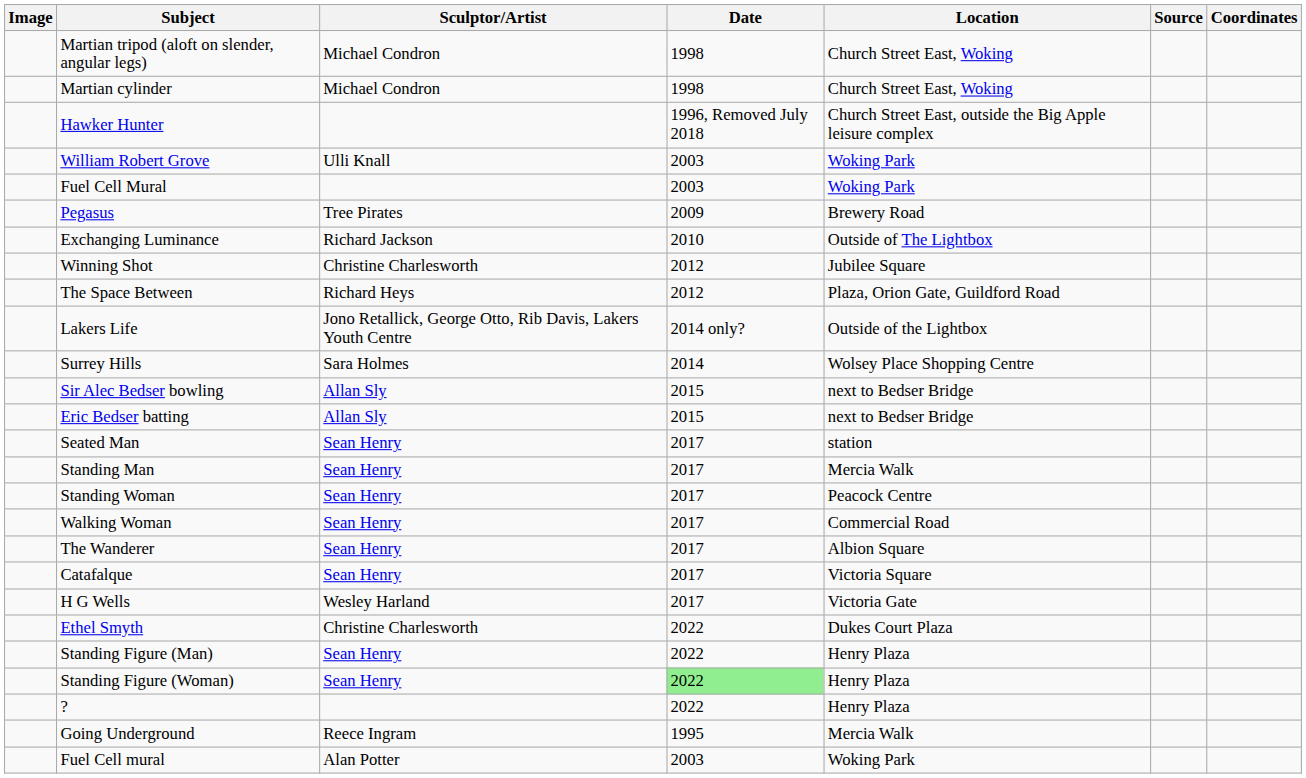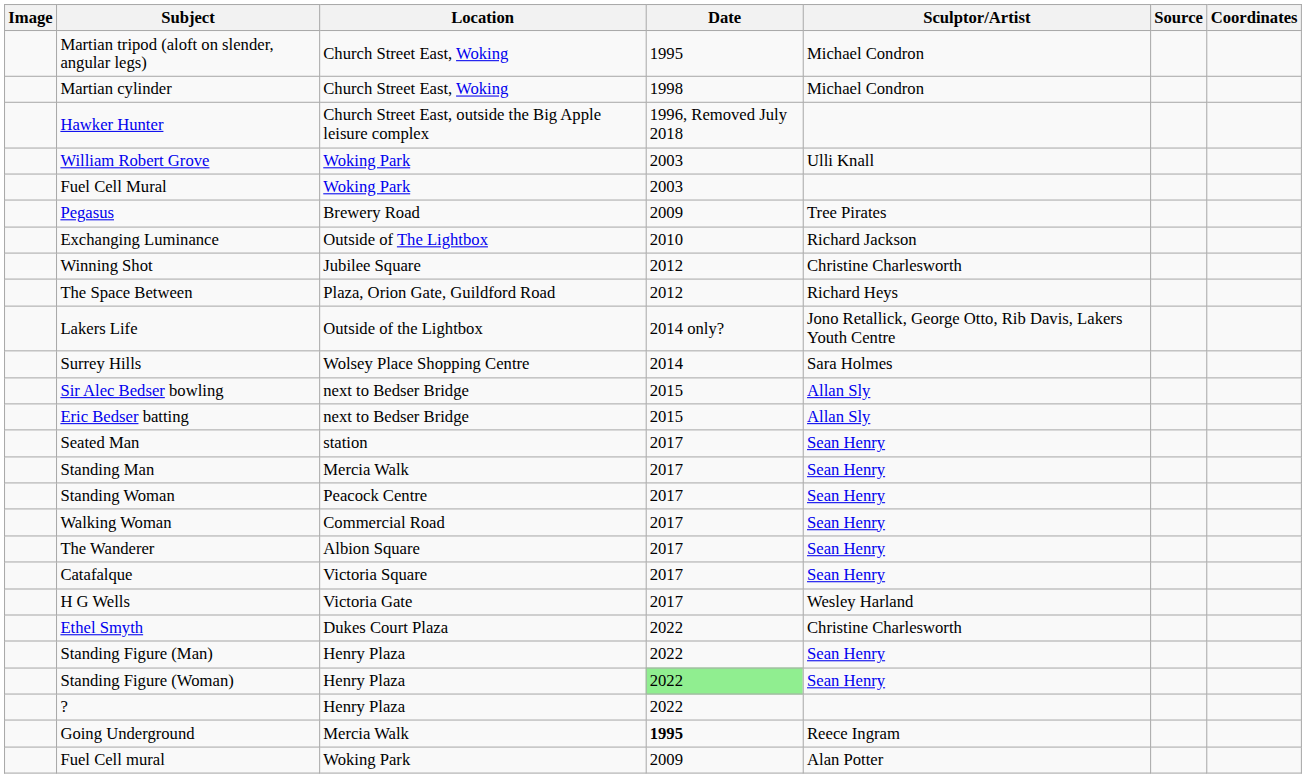 <table class="wikitable sortable">
 <tr>
 <th>Image</th>
 <th>Subject</th>
+<th>Location</th>
+<th>Date</th>
 <th>Sculptor/Artist</th>
-<th>Date</th>
-<th>Location</th>
 <th>Source</th>
 <th>Coordinates</th>
 </tr>
 <tr>
 <td></td>
 <td>Martian tripod (aloft on slender, angular legs)</td>
+<td>Church Street East, <a href='#'>Woking</a></td>
+<td>1995</td>
 <td>Michael Condron</td>
-<td>1998</td>
-<td>Church Street East, <a href='#'>Woking</a></td>
 <td></td>
 <td></td>
 </tr>
 <tr>
 <td></td>
 <td>Martian cylinder</td>
+<td>Church Street East, <a href='#'>Woking</a></td>
+<td>1998</td>
 <td>Michael Condron</td>
-<td>1998</td>
-<td>Church Street East, <a href='#'>Woking</a></td>
 <td></td>
 <td></td>
 </tr>
 <tr>
 <td></td>
 <td><a href='#'>Hawker Hunter</a></td>
+<td>Church Street East, outside the Big Apple leisure complex</td>
+<td>1996, Removed July 2018</td>
 <td></td>
-<td>1996, Removed July 2018</td>
-<td>Church Street East, outside the Big Apple leisure complex</td>
 <td></td>
 <td></td>
 </tr>
 <tr>
 <td></td>
 <td><a href='#'>William Robert Grove</a></td>
+<td><a href='#'>Woking Park</a></td>
+<td>2003</td>
 <td>Ulli Knall</td>
-<td>2003</td>
-<td><a href='#'>Woking Park</a></td>
 <td></td>
 <td></td>
 </tr>
 <tr>
 <td></td>
 <td>Fuel Cell Mural</td>
+<td><a href='#'>Woking Park</a></td>
+<td>2003</td>
 <td></td>
-<td>2003</td>
-<td><a href='#'>Woking Park</a></td>
 <td></td>
 <td></td>
 </tr>
 <tr>
 <td></td>
 <td><a href='#'>Pegasus</a></td>
+<td>Brewery Road</td>
+<td>2009</td>
 <td>Tree Pirates</td>
-<td>2009</td>
-<td>Brewery Road</td>
 <td></td>
 <td></td>
 </tr>
 <tr>
 <td></td>
 <td>Exchanging Luminance</td>
+<td>Outside of <a href='#'>The Lightbox</a></td>
+<td>2010</td>
 <td>Richard Jackson</td>
-<td>2010</td>
-<td>Outside of <a href='#'>The Lightbox</a></td>
 <td></td>
 <td></td>
 </tr>
 <tr>
 <td></td>
 <td>Winning Shot</td>
+<td>Jubilee Square</td>
+<td>2012</td>
 <td>Christine Charlesworth</td>
-<td>2012</td>
-<td>Jubilee Square</td>
 <td></td>
 <td></td>
 </tr>
 <tr>
 <td></td>
 <td>The Space Between</td>
+<td>Plaza, Orion Gate, Guildford Road</td>
+<td>2012</td>
 <td>Richard Heys</td>
-<td>2012</td>
-<td>Plaza, Orion Gate, Guildford Road</td>
 <td></td>
 <td></td>
 </tr>
 <tr>
 <td></td>
 <td>Lakers Life</td>
+<td>Outside of the Lightbox</td>
+<td>2014 only?</td>
 <td>Jono Retallick, George Otto, Rib Davis, Lakers Youth Centre</td>
-<td>2014 only?</td>
-<td>Outside of the Lightbox</td>
 <td></td>
 <td></td>
 </tr>
 <tr>
 <td></td>
 <td>Surrey Hills</td>
+<td>Wolsey Place Shopping Centre</td>
+<td>2014</td>
 <td>Sara Holmes</td>
-<td>2014</td>
-<td>Wolsey Place Shopping Centre</td>
 <td></td>
 <td></td>
 </tr>
 <tr>
 <td></td>
 <td><a href='#'>Sir Alec Bedser</a> bowling</td>
+<td>next to Bedser Bridge</td>
+<td>2015</td>
 <td><a href='#'>Allan Sly</a></td>
-<td>2015</td>
-<td>next to Bedser Bridge</td>
 <td></td>
 <td></td>
 </tr>
 <tr>
 <td></td>
 <td><a href='#'>Eric Bedser</a> batting</td>
+<td>next to Bedser Bridge</td>
+<td>2015</td>
 <td><a href='#'>Allan Sly</a></td>
-<td>2015</td>
-<td>next to Bedser Bridge</td>
 <td></td>
 <td></td>
 </tr>
 <tr>
 <td></td>
 <td>Seated Man</td>
+<td> station</td>
+<td>2017</td>
 <td><a href='#'>Sean Henry</a></td>
-<td>2017</td>
-<td> station</td>
 <td></td>
 <td></td>
 </tr>
 <tr>
 <td></td>
 <td>Standing Man</td>
+<td>Mercia Walk</td>
+<td>2017</td>
 <td><a href='#'>Sean Henry</a></td>
-<td>2017</td>
-<td>Mercia Walk</td>
 <td></td>
 <td></td>
 </tr>
 <tr>
 <td></td>
 <td>Standing Woman</td>
+<td>Peacock Centre</td>
+<td>2017</td>
 <td><a href='#'>Sean Henry</a></td>
-<td>2017</td>
-<td>Peacock Centre</td>
 <td></td>
 <td></td>
 </tr>
 <tr>
 <td></td>
 <td>Walking Woman</td>
+<td>Commercial Road</td>
+<td>2017</td>
 <td><a href='#'>Sean Henry</a></td>
-<td>2017</td>
-<td>Commercial Road</td>
 <td></td>
 <td></td>
 </tr>
 <tr>
 <td></td>
 <td>The Wanderer</td>
+<td>Albion Square</td>
+<td>2017</td>
 <td><a href='#'>Sean Henry</a></td>
-<td>2017</td>
-<td>Albion Square</td>
 <td></td>
 <td></td>
 </tr>
 <tr>
 <td></td>
 <td>Catafalque</td>
+<td>Victoria Square</td>
+<td>2017</td>
 <td><a href='#'>Sean Henry</a></td>
-<td>2017</td>
-<td>Victoria Square</td>
 <td></td>
 <td></td>
 </tr>
 <tr>
 <td></td>
 <td>H G Wells</td>
+<td>Victoria Gate</td>
+<td>2017</td>
 <td>Wesley Harland</td>
-<td>2017</td>
-<td>Victoria Gate</td>
 <td></td>
 <td></td>
 </tr>
 <tr>
 <td></td>
 <td><a href='#'>Ethel Smyth</a></td>
+<td>Dukes Court Plaza</td>
+<td>2022</td>
 <td>Christine Charlesworth</td>
-<td>2022</td>
-<td>Dukes Court Plaza</td>
 <td></td>
 <td></td>
 </tr>
 <tr>
 <td></td>
 <td>Standing Figure (Man)</td>
+<td>Henry Plaza</td>
+<td>2022</td>
 <td><a href='#'>Sean Henry</a></td>
-<td>2022</td>
-<td>Henry Plaza</td>
 <td></td>
 <td></td>
 </tr>
 <tr>
 <td></td>
 <td>Standing Figure (Woman)</td>
+<td>Henry Plaza</td>
+<td style="background: lightgreen;">2022</td>
 <td><a href='#'>Sean Henry</a></td>
-<td style="background: lightgreen;">2022</td>
-<td>Henry Plaza</td>
 <td></td>
 <td></td>
 </tr>
 <tr>
 <td></td>
 <td>?</td>
+<td>Henry Plaza</td>
+<td>2022</td>
 <td></td>
-<td>2022</td>
-<td>Henry Plaza</td>
 <td></td>
 <td></td>
 </tr>
 <tr>
 <td></td>
 <td>Going Underground</td>
+<td>Mercia Walk</td>
+<td><strong> 1995</strong></td>
 <td>Reece Ingram</td>
-<td> 1995</td>
-<td>Mercia Walk</td>
 <td></td>
 <td></td>
 </tr>
 <tr>
 <td></td>
 <td>Fuel Cell mural</td>
+<td>Woking Park</td>
+<td>2009</td>
 <td>Alan Potter</td>
-<td>2003</td>
-<td>Woking Park</td>
 <td></td>
 <td></td>
 </tr>
 </table>
